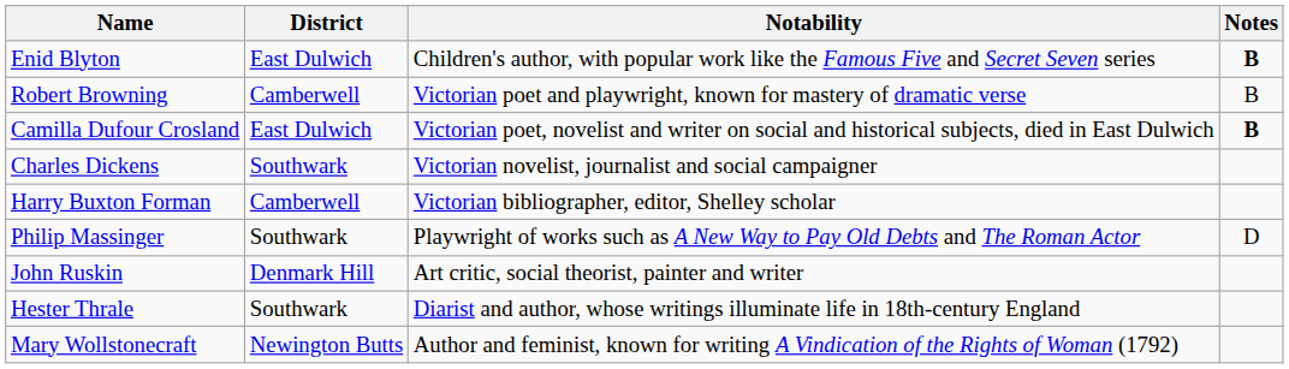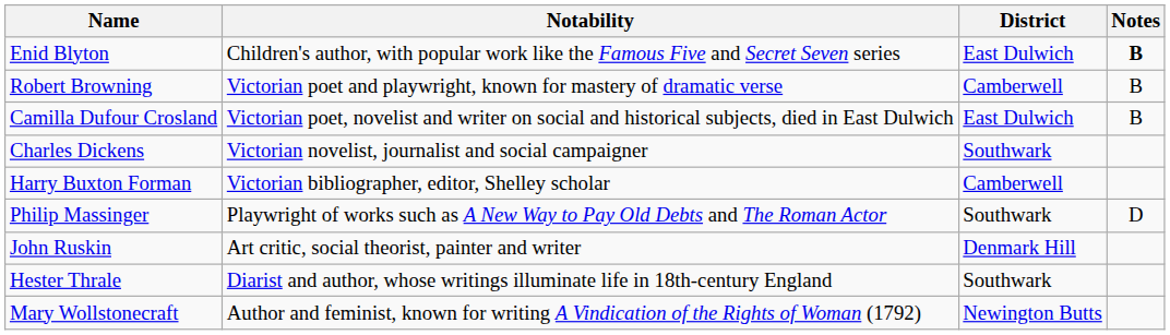 <table class="wikitable sortable">
 <tr>
 <th width=>Name</th>
+<th width=>Notability</th>
 <th width=>District </th>
-<th width=>Notability</th>
 <th width=>Notes </th>
 </tr>
 <tr>
 <td><a href='#'>Enid Blyton</a></td>
+<td>Children's author, with popular work like the <em><a href='#'>Famous Five</a></em> and <em><a href='#'>Secret Seven</a></em> series</td>
 <td><a href='#'>East Dulwich</a></td>
-<td>Children's author, with popular work like the <em><a href='#'>Famous Five</a></em> and <em><a href='#'>Secret Seven</a></em> series</td>
 <td style="text-align:center;"><strong>B</strong></td>
 </tr>
 <tr>
 <td><a href='#'>Robert Browning</a></td>
+<td><a href='#'>Victorian</a> poet and playwright, known for mastery of <a href='#'>dramatic verse</a></td>
 <td><a href='#'>Camberwell</a></td>
-<td><a href='#'>Victorian</a> poet and playwright, known for mastery of <a href='#'>dramatic verse</a></td>
 <td style="text-align:center;">B</td>
 </tr>
 <tr>
 <td><a href='#'>Camilla Dufour Crosland</a></td>
+<td><a href='#'>Victorian</a> poet, novelist and writer on social and historical subjects, died in East Dulwich</td>
 <td><a href='#'>East Dulwich</a></td>
-<td><a href='#'>Victorian</a> poet, novelist and writer on social and historical subjects, died in East Dulwich</td>
-<td style="text-align:center;"><strong>B</strong></td>
+<td style="text-align:center;">B</td>
 </tr>
 <tr>
 <td><a href='#'>Charles Dickens</a></td>
+<td><a href='#'>Victorian</a> novelist, journalist and social campaigner</td>
 <td><a href='#'>Southwark</a></td>
-<td><a href='#'>Victorian</a> novelist, journalist and social campaigner</td>
 <td style="text-align:center;"></td>
 </tr>
 <tr>
 <td><a href='#'>Harry Buxton Forman</a></td>
+<td><a href='#'>Victorian</a> bibliographer, editor, Shelley scholar</td>
 <td><a href='#'>Camberwell</a></td>
-<td><a href='#'>Victorian</a> bibliographer, editor, Shelley scholar</td>
 <td style="text-align:center;"></td>
 </tr>
 <tr>
 <td><a href='#'>Philip Massinger</a></td>
+<td>Playwright of works such as <em><a href='#'>A New Way to Pay Old Debts</a></em> and <em><a href='#'>The Roman Actor</a></em></td>
 <td>Southwark</td>
-<td>Playwright of works such as <em><a href='#'>A New Way to Pay Old Debts</a></em> and <em><a href='#'>The Roman Actor</a></em></td>
 <td style="text-align:center;">D</td>
 </tr>
 <tr>
 <td><a href='#'>John Ruskin</a></td>
+<td>Art critic, social theorist, painter and writer</td>
 <td><a href='#'>Denmark Hill</a></td>
-<td>Art critic, social theorist, painter and writer</td>
 <td style="text-align:center;"></td>
 </tr>
 <tr>
 <td><a href='#'>Hester Thrale</a></td>
+<td><a href='#'>Diarist</a> and author, whose writings illuminate life in 18th-century England</td>
 <td>Southwark</td>
-<td><a href='#'>Diarist</a> and author, whose writings illuminate life in 18th-century England</td>
 <td style="text-align:center;"></td>
 </tr>
 <tr>
 <td><a href='#'>Mary Wollstonecraft</a></td>
+<td>Author and feminist, known for writing <em><a href='#'>A Vindication of the Rights of Woman</a></em> (1792)</td>
 <td><a href='#'>Newington Butts</a></td>
-<td>Author and feminist, known for writing <em><a href='#'>A Vindication of the Rights of Woman</a></em> (1792)</td>
 <td style="text-align:center;"></td>
 </tr>
 </table>
